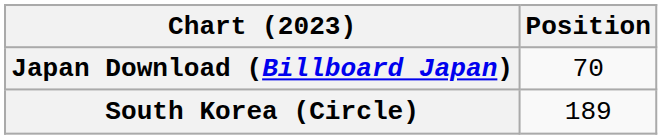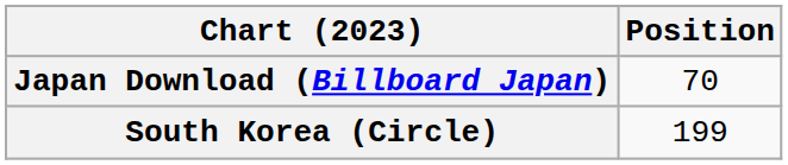 <table class="wikitable sortable plainrowheaders" style="text-align:center">
 <tr>
 <th scope="col">Chart (2023)</th>
 <th scope="col">Position</th>
 </tr>
 <tr>
 <th scope="row">Japan Download (<em><a href='#'>Billboard Japan</a></em>)</th>
 <td>70</td>
 </tr>
 <tr>
 <th scope="row">South Korea (Circle)</th>
-<td>189</td>
+<td>199</td>
 </tr>
 </table>
